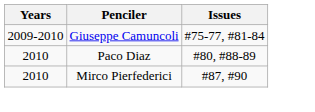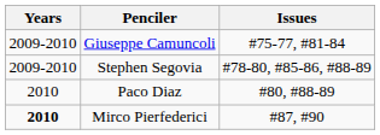 <table class="wikitable">
 <tr>
 <th>Years</th>
 <th>Penciler</th>
 <th>Issues</th>
 </tr>
 <tr>
 <td align="center">2009-2010</td>
 <td align="center"><a href='#'>Giuseppe Camuncoli</a></td>
 <td align="center">#75-77, #81-84</td>
 </tr>
 <tr>
+<td align="center">2009-2010</td>
+<td align="center">Stephen Segovia</td>
+<td align="center">#78-80, #85-86, #88-89</td>
+</tr>
+<tr>
 <td align="center">2010</td>
 <td align="center">Paco Diaz</td>
 <td align="center">#80, #88-89</td>
 </tr>
 <tr>
-<td align="center">2010</td>
+<td align="center"><strong>2010</strong></td>
 <td align="center">Mirco Pierfederici</td>
 <td align="center">#87, #90</td>
 </tr>
 </table>
